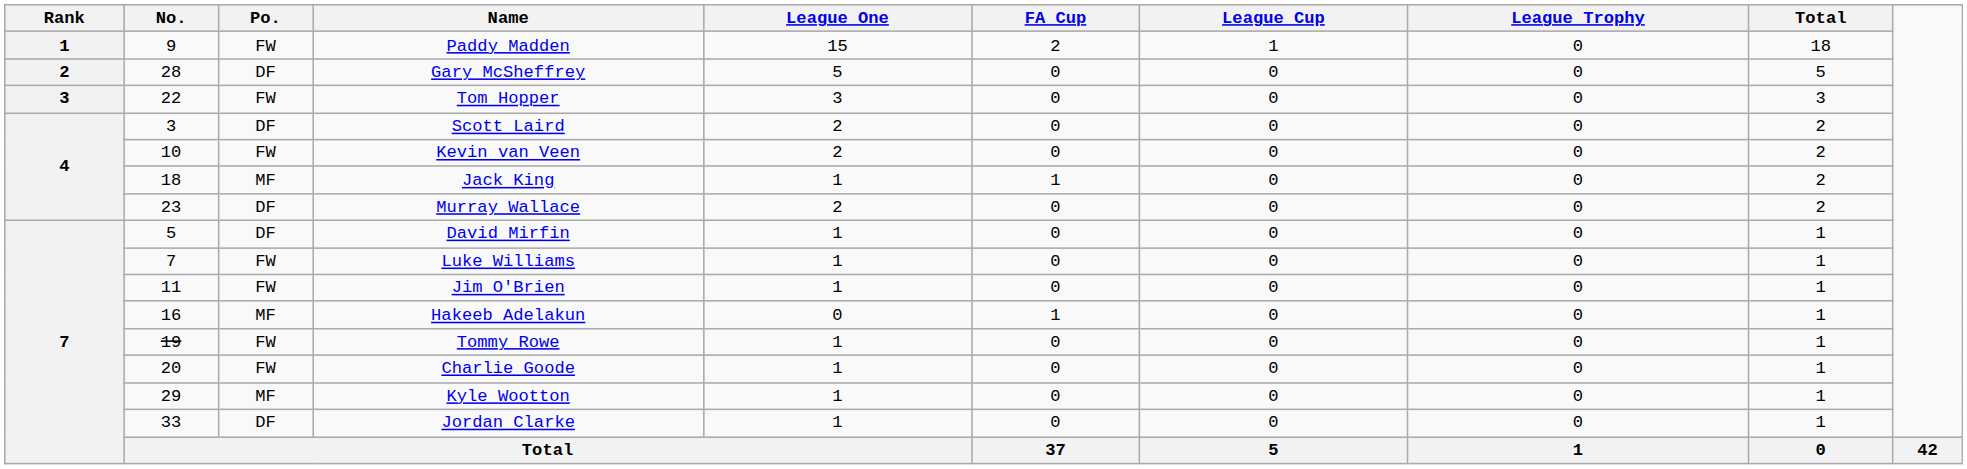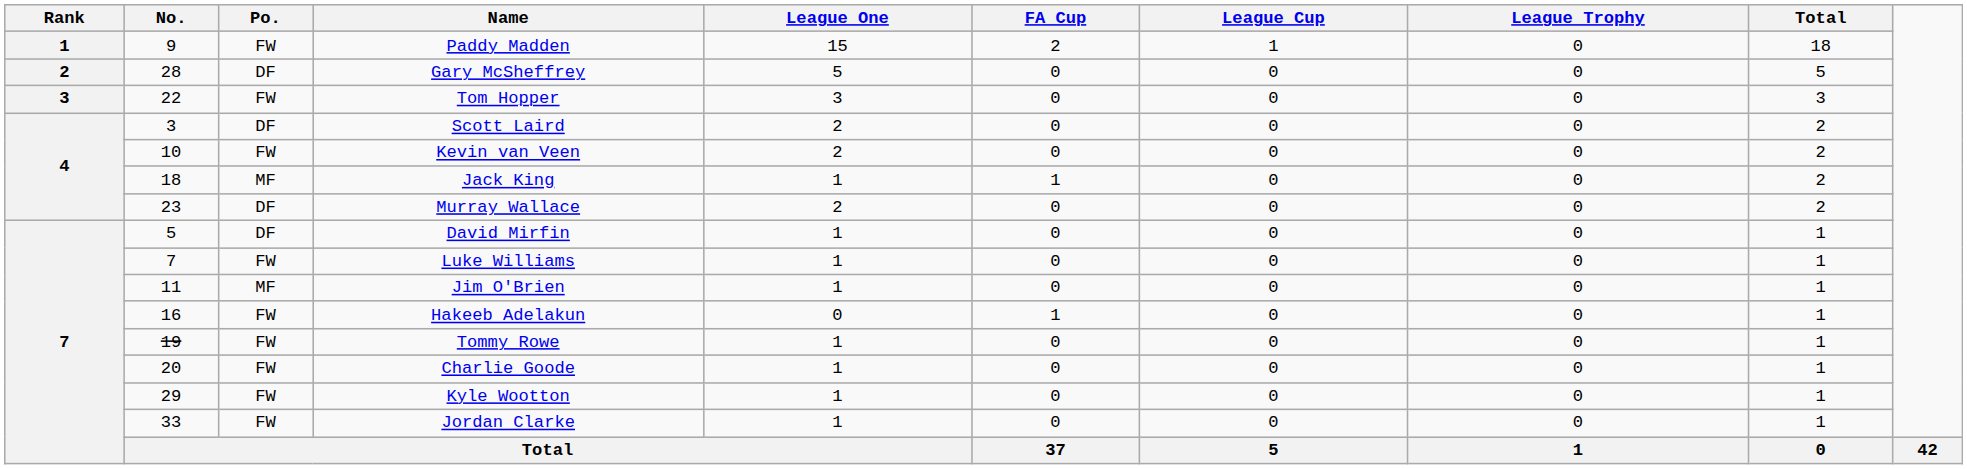 <table class="wikitable" style="text-align:center; font-size:85%; width:100%;">
 <tr>
 <th>Rank</th>
 <th>No.</th>
 <th>Po.</th>
 <th>Name</th>
 <th><a href='#'>League One</a></th>
 <th><a href='#'>FA Cup</a></th>
 <th><a href='#'>League Cup</a></th>
 <th><a href='#'>League Trophy</a></th>
 <th>Total</th>
 </tr>
 <tr>
 <th rowspan=1>1</th>
 <td>9</td>
 <td>FW</td>
 <td> <a href='#'>Paddy Madden</a></td>
 <td>15</td>
 <td>2</td>
 <td>1</td>
 <td>0</td>
 <td>18</td>
 </tr>
 <tr>
 <th rowspan=1>2</th>
 <td>28</td>
 <td>DF</td>
 <td> <a href='#'>Gary McSheffrey</a></td>
 <td>5</td>
 <td>0</td>
 <td>0</td>
 <td>0</td>
 <td>5</td>
 </tr>
 <tr>
 <th rowspan=1>3</th>
 <td>22</td>
 <td>FW</td>
 <td> <a href='#'>Tom Hopper</a></td>
 <td>3</td>
 <td>0</td>
 <td>0</td>
 <td>0</td>
 <td>3</td>
 </tr>
 <tr>
 <th rowspan=4>4</th>
 <td>3</td>
 <td>DF</td>
 <td> <a href='#'>Scott Laird</a></td>
 <td>2</td>
 <td>0</td>
 <td>0</td>
 <td>0</td>
 <td>2</td>
 </tr>
 <tr>
 <td>10</td>
 <td>FW</td>
 <td> <a href='#'>Kevin van Veen</a></td>
 <td>2</td>
 <td>0</td>
 <td>0</td>
 <td>0</td>
 <td>2</td>
 </tr>
 <tr>
 <td>18</td>
 <td>MF</td>
 <td> <a href='#'>Jack King</a></td>
 <td>1</td>
 <td>1</td>
 <td>0</td>
 <td>0</td>
 <td>2</td>
 </tr>
 <tr>
 <td>23</td>
 <td>DF</td>
 <td> <a href='#'>Murray Wallace</a></td>
 <td>2</td>
 <td>0</td>
 <td>0</td>
 <td>0</td>
 <td>2</td>
 </tr>
 <tr>
 <th rowspan=10>7</th>
 <td>5</td>
 <td>DF</td>
 <td> <a href='#'>David Mirfin</a></td>
 <td>1</td>
 <td>0</td>
 <td>0</td>
 <td>0</td>
 <td>1</td>
 </tr>
 <tr>
 <td>7</td>
 <td>FW</td>
 <td> <a href='#'>Luke Williams</a></td>
 <td>1</td>
 <td>0</td>
 <td>0</td>
 <td>0</td>
 <td>1</td>
 </tr>
 <tr>
 <td>11</td>
-<td>FW</td>
+<td>MF</td>
 <td> <a href='#'>Jim O'Brien</a></td>
 <td>1</td>
 <td>0</td>
 <td>0</td>
 <td>0</td>
 <td>1</td>
 </tr>
 <tr>
 <td>16</td>
-<td>MF</td>
+<td>FW</td>
 <td> <a href='#'>Hakeeb Adelakun</a></td>
 <td>0</td>
 <td>1</td>
 <td>0</td>
 <td>0</td>
 <td>1</td>
 </tr>
 <tr>
 <td><s>19</s></td>
 <td>FW</td>
 <td> <a href='#'>Tommy Rowe</a></td>
 <td>1</td>
 <td>0</td>
 <td>0</td>
 <td>0</td>
 <td>1</td>
 </tr>
 <tr>
 <td>20</td>
 <td>FW</td>
 <td> <a href='#'>Charlie Goode</a></td>
 <td>1</td>
 <td>0</td>
 <td>0</td>
 <td>0</td>
 <td>1</td>
 </tr>
 <tr>
 <td>29</td>
-<td>MF</td>
+<td>FW</td>
 <td> <a href='#'>Kyle Wootton</a></td>
 <td>1</td>
 <td>0</td>
 <td>0</td>
 <td>0</td>
 <td>1</td>
 </tr>
 <tr>
 <td>33</td>
-<td>DF</td>
+<td>FW</td>
 <td> <a href='#'>Jordan Clarke</a></td>
 <td>1</td>
 <td>0</td>
 <td>0</td>
 <td>0</td>
 <td>1</td>
 </tr>
 <tr>
 <th colspan=4>Total</th>
 <th>37</th>
 <th>5</th>
 <th>1</th>
 <th>0</th>
 <th>42</th>
 </tr>
 </table>
